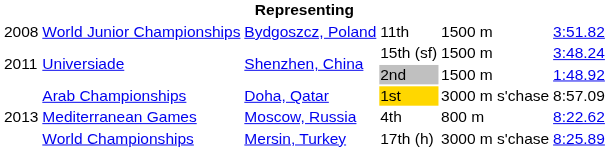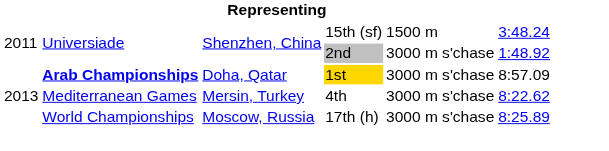 <table>
 <tr>
 <th colspan="6">Representing </th>
-</tr>
-<tr>
-<td>2008</td>
-<td><a href='#'>World Junior Championships</a></td>
-<td><a href='#'>Bydgoszcz, Poland</a></td>
-<td>11th</td>
-<td>1500 m</td>
-<td><a href='#'>3:51.82</a></td>
 </tr>
 <tr>
 <td rowspan=2>2011</td>
 <td rowspan=2><a href='#'>Universiade</a></td>
 <td rowspan=2><a href='#'>Shenzhen, China</a></td>
 <td>15th (sf)</td>
 <td>1500 m</td>
 <td><a href='#'>3:48.24</a></td>
 </tr>
 <tr>
 <td bgcolor=silver>2nd</td>
-<td>1500 m</td>
+<td>3000 m s'chase</td>
 <td><a href='#'>1:48.92</a></td>
 </tr>
 <tr>
 <td rowspan=3>2013</td>
-<td><a href='#'>Arab Championships</a></td>
+<td><strong><a href='#'>Arab Championships</a></strong></td>
 <td><a href='#'>Doha, Qatar</a></td>
 <td bgcolor=gold>1st</td>
 <td>3000 m s'chase</td>
 <td>8:57.09</td>
 </tr>
 <tr>
 <td><a href='#'>Mediterranean Games</a></td>
-<td><a href='#'>Moscow, Russia</a></td>
+<td><a href='#'>Mersin, Turkey</a></td>
 <td>4th</td>
-<td>800 m</td>
+<td>3000 m s'chase</td>
 <td><a href='#'>8:22.62</a></td>
 </tr>
 <tr>
 <td><a href='#'>World Championships</a></td>
-<td><a href='#'>Mersin, Turkey</a></td>
+<td><a href='#'>Moscow, Russia</a></td>
 <td>17th (h)</td>
 <td>3000 m s'chase</td>
 <td><a href='#'>8:25.89</a></td>
 </tr>
 </table>
